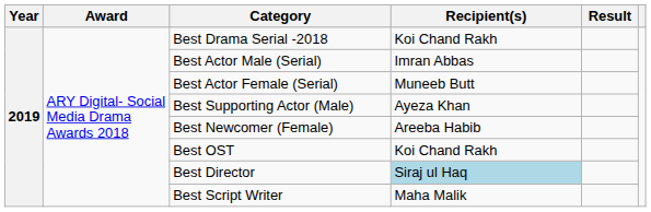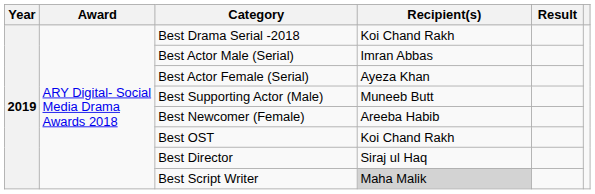 <table class="wikitable" width="78%" style="font-size: 95%;">
 <tr style="background:#ccc; text-align:center;">
 <th scope="col" width="6%">Year</th>
 <th scope="col" width="20%">Award</th>
 <th scope="col" width="35%">Category</th>
 <th scope="col" width="30%">Recipient(s)</th>
 <th scope="col" width="10%">Result</th>
 <th></th>
 </tr>
 <tr>
 <th rowspan="8">2019</th>
 <td rowspan="8"><a href='#'>ARY Digital- Social Media Drama Awards 2018</a></td>
 <td>Best Drama Serial -2018</td>
 <td>Koi Chand Rakh</td>
 <td></td>
 <td rowspan="8"></td>
 </tr>
 <tr>
 <td>Best Actor Male (Serial)</td>
 <td>Imran Abbas</td>
 <td></td>
 </tr>
 <tr>
 <td>Best Actor Female (Serial)</td>
-<td>Muneeb Butt</td>
+<td>Ayeza Khan</td>
 <td></td>
 </tr>
 <tr>
 <td>Best Supporting Actor (Male)</td>
-<td>Ayeza Khan</td>
+<td>Muneeb Butt</td>
 <td></td>
 </tr>
 <tr>
 <td>Best Newcomer (Female)</td>
 <td>Areeba Habib</td>
 <td></td>
 </tr>
 <tr>
 <td>Best OST</td>
 <td>Koi Chand Rakh</td>
 <td></td>
 </tr>
 <tr>
 <td>Best Director</td>
-<td style="background: lightblue;">Siraj ul Haq</td>
+<td>Siraj ul Haq</td>
 <td></td>
 </tr>
 <tr>
 <td>Best Script Writer</td>
-<td>Maha Malik</td>
+<td style="background: lightgrey;">Maha Malik</td>
 <td></td>
 </tr>
 </table>
